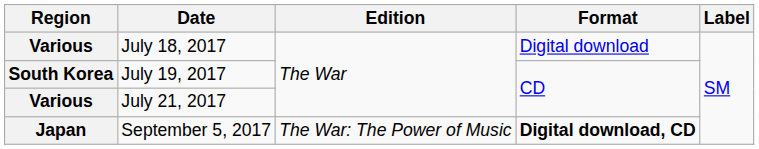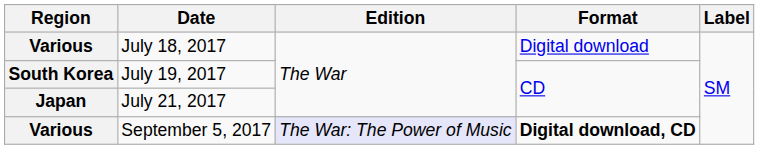 <table class="wikitable plainrowheaders">
 <tr>
 <th scope="col">Region</th>
 <th scope="col">Date</th>
 <th scope="col">Edition</th>
 <th scope="col">Format</th>
 <th scope="col">Label</th>
 </tr>
 <tr>
 <th scope="row">Various</th>
 <td>July 18, 2017</td>
 <td rowspan="3"><em>The War</em></td>
 <td><a href='#'>Digital download</a></td>
 <td rowspan="4"><a href='#'>SM</a></td>
 </tr>
 <tr>
 <th scope="row">South Korea</th>
 <td>July 19, 2017</td>
 <td rowspan="2"><a href='#'>CD</a></td>
 </tr>
 <tr>
-<th scope="row">Various</th>
+<th scope="row">Japan</th>
 <td>July 21, 2017</td>
 </tr>
 <tr>
-<th scope="row">Japan</th>
+<th scope="row">Various</th>
 <td>September 5, 2017</td>
-<td scope="row"><em>The War: The Power of Music</em></td>
+<td scope="row" style="background: lavender;"><em>The War: The Power of Music</em></td>
 <td><strong>Digital download, CD</strong></td>
 </tr>
 </table>
